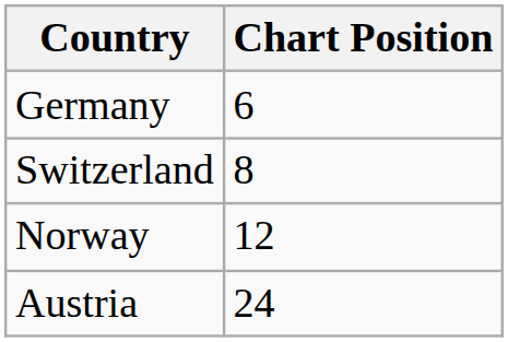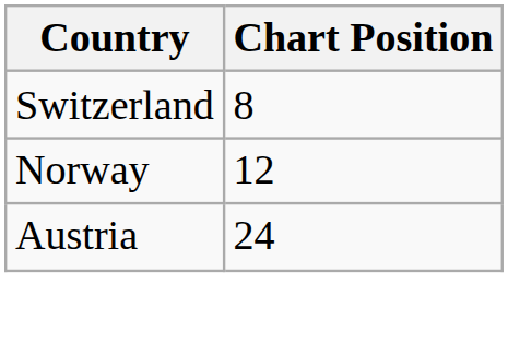 <table class="wikitable">
 <tr>
 <th>Country</th>
 <th>Chart Position</th>
-</tr>
-<tr>
-<td>Germany</td>
-<td>6</td>
 </tr>
 <tr>
 <td>Switzerland</td>
 <td>8</td>
 </tr>
 <tr>
 <td>Norway</td>
 <td>12</td>
 </tr>
 <tr>
 <td>Austria</td>
 <td>24</td>
 </tr>
 </table>
